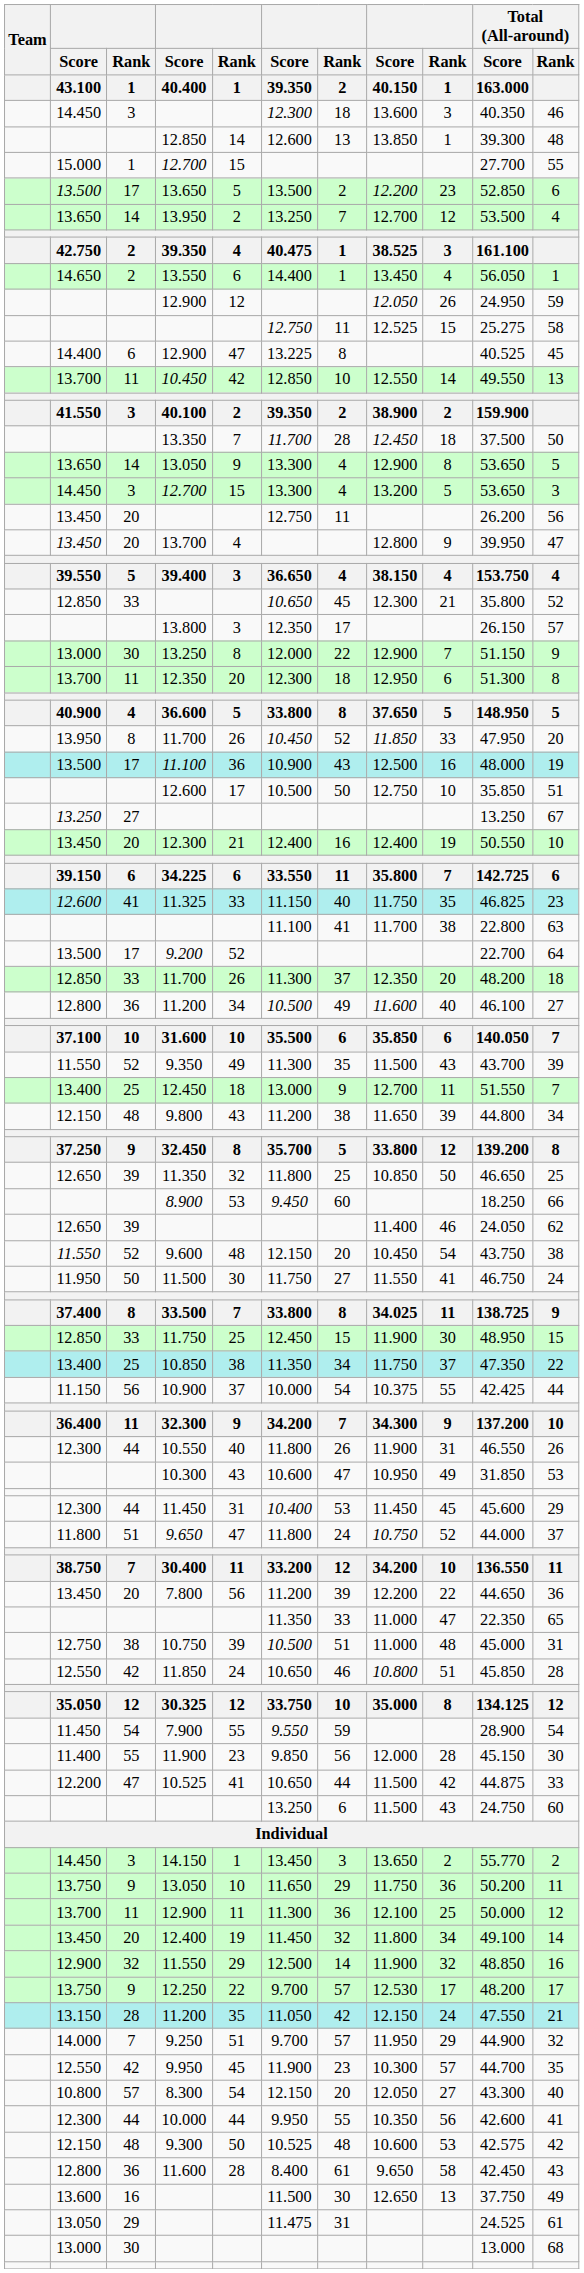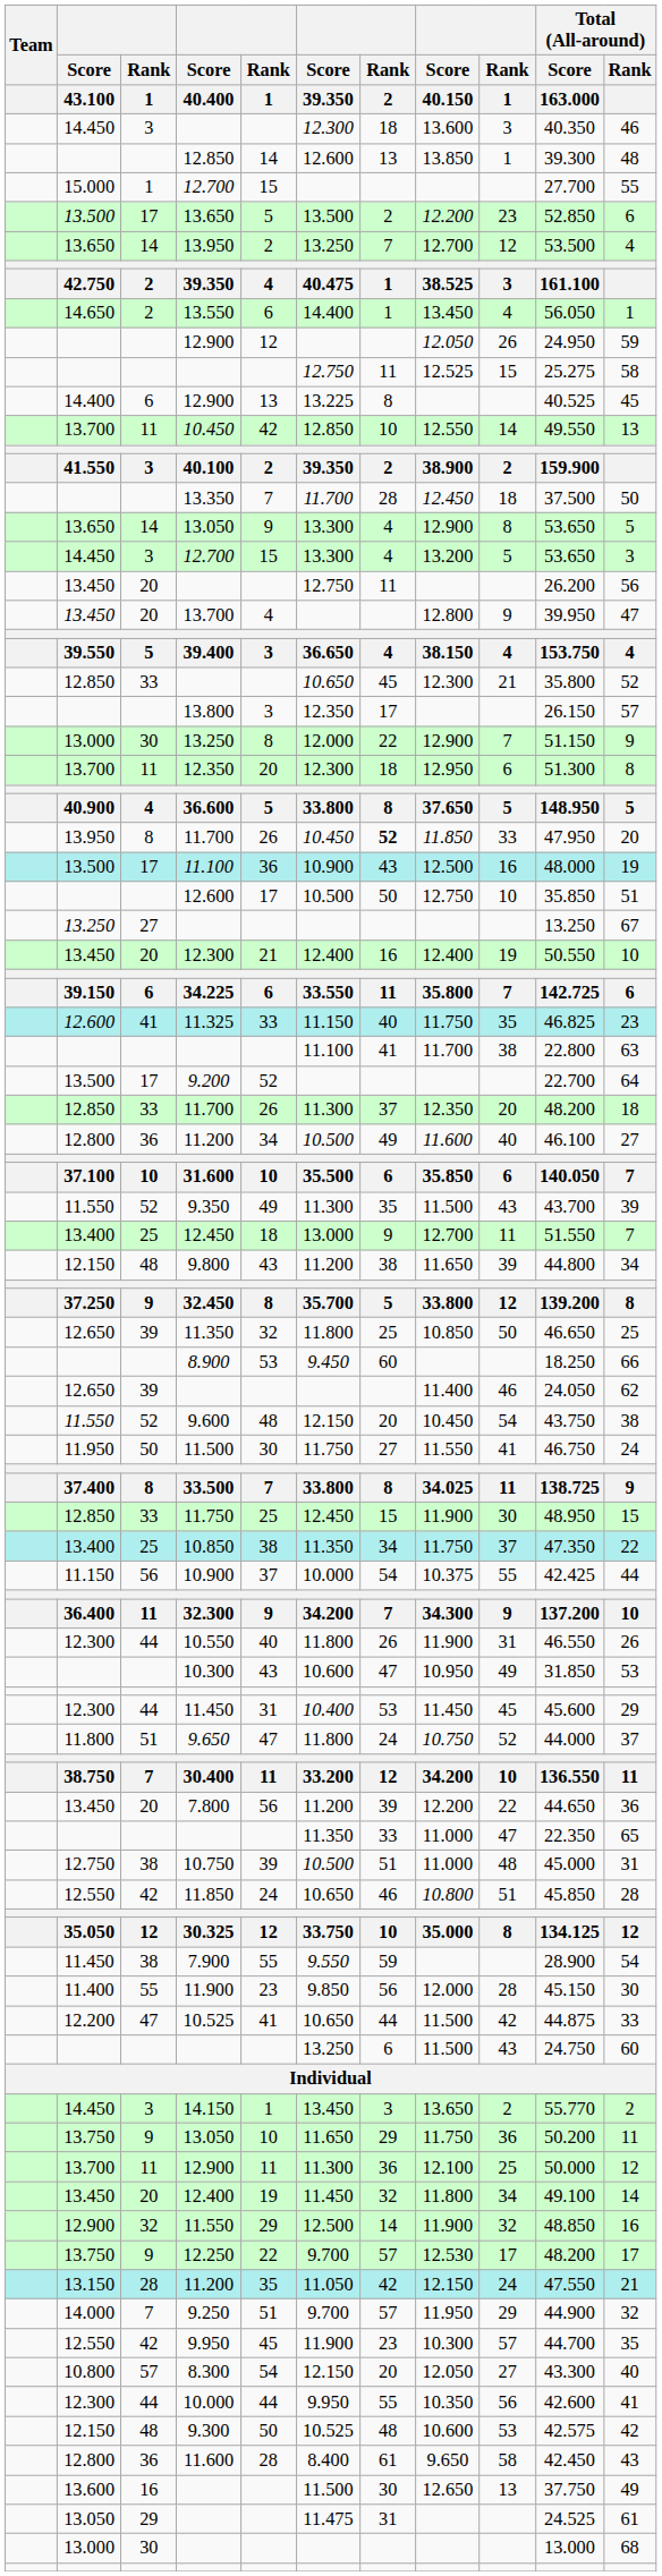 <table class="wikitable" style="text-align:center">
 <tr>
 <th rowspan=2>Team</th>
 <th style="width:6em" colspan="2"></th>
 <th style="width:6em" colspan="2"></th>
 <th style="width:6em" colspan="2"></th>
 <th style="width:6em" colspan="2"></th>
 <th style="width:6em" colspan="2">Total<br>(All-around)</th>
 </tr>
 <tr>
 <th>Score</th>
 <th>Rank</th>
 <th>Score</th>
 <th>Rank</th>
 <th>Score</th>
 <th>Rank</th>
 <th>Score</th>
 <th>Rank</th>
 <th>Score</th>
 <th>Rank</th>
 </tr>
 <tr>
 <th></th>
 <th>43.100</th>
 <th>1</th>
 <th>40.400</th>
 <th>1</th>
 <th>39.350</th>
 <th>2</th>
 <th>40.150</th>
 <th>1</th>
 <th>163.000</th>
 <th></th>
 </tr>
 <tr>
 <td align="left"></td>
 <td>14.450</td>
 <td>3</td>
 <td></td>
 <td></td>
 <td><em>12.300</em></td>
 <td>18</td>
 <td>13.600</td>
 <td>3</td>
 <td>40.350</td>
 <td>46</td>
 </tr>
 <tr>
 <td align="left"></td>
 <td></td>
 <td></td>
 <td>12.850</td>
 <td>14</td>
 <td>12.600</td>
 <td>13</td>
 <td>13.850</td>
 <td>1</td>
 <td>39.300</td>
 <td>48</td>
 </tr>
 <tr>
 <td align="left"></td>
 <td>15.000</td>
 <td>1</td>
 <td><em>12.700</em></td>
 <td>15</td>
 <td></td>
 <td></td>
 <td></td>
 <td></td>
 <td>27.700</td>
 <td>55</td>
 </tr>
 <tr bgcolor="#ccffcc">
 <td align="left"></td>
 <td><em>13.500</em></td>
 <td>17</td>
 <td>13.650</td>
 <td>5</td>
 <td>13.500</td>
 <td>2</td>
 <td><em>12.200</em></td>
 <td>23</td>
 <td>52.850</td>
 <td>6</td>
 </tr>
 <tr bgcolor="#ccffcc">
 <td align="left"></td>
 <td>13.650</td>
 <td>14</td>
 <td>13.950</td>
 <td>2</td>
 <td>13.250</td>
 <td>7</td>
 <td>12.700</td>
 <td>12</td>
 <td>53.500</td>
 <td>4</td>
 </tr>
 <tr>
 <th colspan="15"></th>
 </tr>
 <tr>
 <th></th>
 <th>42.750</th>
 <th>2</th>
 <th>39.350</th>
 <th>4</th>
 <th>40.475</th>
 <th>1</th>
 <th>38.525</th>
 <th>3</th>
 <th>161.100</th>
 <th></th>
 </tr>
 <tr bgcolor="#ccffcc">
 <td align="left"></td>
 <td>14.650</td>
 <td>2</td>
 <td>13.550</td>
 <td>6</td>
 <td>14.400</td>
 <td>1</td>
 <td>13.450</td>
 <td>4</td>
 <td>56.050</td>
 <td>1</td>
 </tr>
 <tr>
 <td align="left"></td>
 <td></td>
 <td></td>
 <td>12.900</td>
 <td>12</td>
 <td></td>
 <td></td>
 <td><em>12.050</em></td>
 <td>26</td>
 <td>24.950</td>
 <td>59</td>
 </tr>
 <tr>
 <td align="left"></td>
 <td></td>
 <td></td>
 <td></td>
 <td></td>
 <td><em>12.750</em></td>
 <td>11</td>
 <td>12.525</td>
 <td>15</td>
 <td>25.275</td>
 <td>58</td>
 </tr>
 <tr>
 <td align="left"></td>
 <td>14.400</td>
 <td>6</td>
 <td>12.900</td>
-<td>47</td>
+<td>13</td>
 <td>13.225</td>
 <td>8</td>
 <td></td>
 <td></td>
 <td>40.525</td>
 <td>45</td>
 </tr>
 <tr bgcolor="#ccffcc">
 <td align="left"></td>
 <td>13.700</td>
 <td>11</td>
 <td><em>10.450</em></td>
 <td>42</td>
 <td>12.850</td>
 <td>10</td>
 <td>12.550</td>
 <td>14</td>
 <td>49.550</td>
 <td>13</td>
 </tr>
 <tr>
 <th colspan="15"></th>
 </tr>
 <tr>
 <th></th>
 <th>41.550</th>
 <th>3</th>
 <th>40.100</th>
 <th>2</th>
 <th>39.350</th>
 <th>2</th>
 <th>38.900</th>
 <th>2</th>
 <th>159.900</th>
 <th></th>
 </tr>
 <tr>
 <td align="left"></td>
 <td></td>
 <td></td>
 <td>13.350</td>
 <td>7</td>
 <td><em>11.700</em></td>
 <td>28</td>
 <td><em>12.450</em></td>
 <td>18</td>
 <td>37.500</td>
 <td>50</td>
 </tr>
 <tr bgcolor="#ccffcc">
 <td align="left"></td>
 <td>13.650</td>
 <td>14</td>
 <td>13.050</td>
 <td>9</td>
 <td>13.300</td>
 <td>4</td>
 <td>12.900</td>
 <td>8</td>
 <td>53.650</td>
 <td>5</td>
 </tr>
 <tr bgcolor="#ccffcc">
 <td align="left"></td>
 <td>14.450</td>
 <td>3</td>
 <td><em>12.700</em></td>
 <td>15</td>
 <td>13.300</td>
 <td>4</td>
 <td>13.200</td>
 <td>5</td>
 <td>53.650</td>
 <td>3</td>
 </tr>
 <tr>
 <td align="left"></td>
 <td>13.450</td>
 <td>20</td>
 <td></td>
 <td></td>
 <td>12.750</td>
 <td>11</td>
 <td></td>
 <td></td>
 <td>26.200</td>
 <td>56</td>
 </tr>
 <tr>
 <td align="left"></td>
 <td><em>13.450</em></td>
 <td>20</td>
 <td>13.700</td>
 <td>4</td>
 <td></td>
 <td></td>
 <td>12.800</td>
 <td>9</td>
 <td>39.950</td>
 <td>47</td>
 </tr>
 <tr>
 <th colspan="15"></th>
 </tr>
 <tr>
 <th></th>
 <th>39.550</th>
 <th>5</th>
 <th>39.400</th>
 <th>3</th>
 <th>36.650</th>
 <th>4</th>
 <th>38.150</th>
 <th>4</th>
 <th>153.750</th>
 <th>4</th>
 </tr>
 <tr>
 <td align="left"></td>
 <td>12.850</td>
 <td>33</td>
 <td></td>
 <td></td>
 <td><em>10.650</em></td>
 <td>45</td>
 <td>12.300</td>
 <td>21</td>
 <td>35.800</td>
 <td>52</td>
 </tr>
 <tr>
 <td align="left"></td>
 <td></td>
 <td></td>
 <td>13.800</td>
 <td>3</td>
 <td>12.350</td>
 <td>17</td>
 <td></td>
 <td></td>
 <td>26.150</td>
 <td>57</td>
 </tr>
 <tr bgcolor="#ccffcc">
 <td align="left"></td>
 <td>13.000</td>
 <td>30</td>
 <td>13.250</td>
 <td>8</td>
 <td>12.000</td>
 <td>22</td>
 <td>12.900</td>
 <td>7</td>
 <td>51.150</td>
 <td>9</td>
 </tr>
 <tr bgcolor="#ccffcc">
 <td align="left"></td>
 <td>13.700</td>
 <td>11</td>
 <td>12.350</td>
 <td>20</td>
 <td>12.300</td>
 <td>18</td>
 <td>12.950</td>
 <td>6</td>
 <td>51.300</td>
 <td>8</td>
 </tr>
 <tr>
 <th colspan="15"></th>
 </tr>
 <tr>
 <th></th>
 <th>40.900</th>
 <th>4</th>
 <th>36.600</th>
 <th>5</th>
 <th>33.800</th>
 <th>8</th>
 <th>37.650</th>
 <th>5</th>
 <th>148.950</th>
 <th>5</th>
 </tr>
 <tr>
 <td align="left"></td>
 <td>13.950</td>
 <td>8</td>
 <td>11.700</td>
 <td>26</td>
 <td><em>10.450</em></td>
-<td>52</td>
+<td><strong>52</strong></td>
 <td><em>11.850</em></td>
 <td>33</td>
 <td>47.950</td>
 <td>20</td>
 </tr>
 <tr bgcolor="#afeeee">
 <td align="left"></td>
 <td>13.500</td>
 <td>17</td>
 <td><em>11.100</em></td>
 <td>36</td>
 <td>10.900</td>
 <td>43</td>
 <td>12.500</td>
 <td>16</td>
 <td>48.000</td>
 <td>19</td>
 </tr>
 <tr>
 <td align="left"></td>
 <td></td>
 <td></td>
 <td>12.600</td>
 <td>17</td>
 <td>10.500</td>
 <td>50</td>
 <td>12.750</td>
 <td>10</td>
 <td>35.850</td>
 <td>51</td>
 </tr>
 <tr>
 <td align="left"></td>
 <td><em>13.250</em></td>
 <td>27</td>
 <td></td>
 <td></td>
 <td></td>
 <td></td>
 <td></td>
 <td></td>
 <td>13.250</td>
 <td>67</td>
 </tr>
 <tr bgcolor="#ccffcc">
 <td align="left"></td>
 <td>13.450</td>
 <td>20</td>
 <td>12.300</td>
 <td>21</td>
 <td>12.400</td>
 <td>16</td>
 <td>12.400</td>
 <td>19</td>
 <td>50.550</td>
 <td>10</td>
 </tr>
 <tr>
 <th colspan="15"></th>
 </tr>
 <tr>
 <th></th>
 <th>39.150</th>
 <th>6</th>
 <th>34.225</th>
 <th>6</th>
 <th>33.550</th>
 <th>11</th>
 <th>35.800</th>
 <th>7</th>
 <th>142.725</th>
 <th>6</th>
 </tr>
 <tr bgcolor="#afeeee">
 <td align="left"></td>
 <td><em>12.600</em></td>
 <td>41</td>
 <td>11.325</td>
 <td>33</td>
 <td>11.150</td>
 <td>40</td>
 <td>11.750</td>
 <td>35</td>
 <td>46.825</td>
 <td>23</td>
 </tr>
 <tr>
 <td align="left"></td>
 <td></td>
 <td></td>
 <td></td>
 <td></td>
 <td>11.100</td>
 <td>41</td>
 <td>11.700</td>
 <td>38</td>
 <td>22.800</td>
 <td>63</td>
 </tr>
 <tr>
 <td align="left"></td>
 <td>13.500</td>
 <td>17</td>
 <td><em>9.200</em></td>
 <td>52</td>
 <td></td>
 <td></td>
 <td></td>
 <td></td>
 <td>22.700</td>
 <td>64</td>
 </tr>
 <tr bgcolor="#ccffcc">
 <td align="left"></td>
 <td>12.850</td>
 <td>33</td>
 <td>11.700</td>
 <td>26</td>
 <td>11.300</td>
 <td>37</td>
 <td>12.350</td>
 <td>20</td>
 <td>48.200</td>
 <td>18</td>
 </tr>
 <tr>
 <td align="left"></td>
 <td>12.800</td>
 <td>36</td>
 <td>11.200</td>
 <td>34</td>
 <td><em>10.500</em></td>
 <td>49</td>
 <td><em>11.600</em></td>
 <td>40</td>
 <td>46.100</td>
 <td>27</td>
 </tr>
 <tr>
 <th colspan="15"></th>
 </tr>
 <tr>
 <th></th>
 <th>37.100</th>
 <th>10</th>
 <th>31.600</th>
 <th>10</th>
 <th>35.500</th>
 <th>6</th>
 <th>35.850</th>
 <th>6</th>
 <th>140.050</th>
 <th>7</th>
 </tr>
 <tr>
 <td align="left"></td>
 <td>11.550</td>
 <td>52</td>
 <td>9.350</td>
 <td>49</td>
 <td>11.300</td>
 <td>35</td>
 <td>11.500</td>
 <td>43</td>
 <td>43.700</td>
 <td>39</td>
 </tr>
 <tr bgcolor="#ccffcc">
 <td align="left"></td>
 <td>13.400</td>
 <td>25</td>
 <td>12.450</td>
 <td>18</td>
 <td>13.000</td>
 <td>9</td>
 <td>12.700</td>
 <td>11</td>
 <td>51.550</td>
 <td>7</td>
 </tr>
 <tr>
 <td align="left"></td>
 <td>12.150</td>
 <td>48</td>
 <td>9.800</td>
 <td>43</td>
 <td>11.200</td>
 <td>38</td>
 <td>11.650</td>
 <td>39</td>
 <td>44.800</td>
 <td>34</td>
 </tr>
 <tr>
 <th colspan="15"></th>
 </tr>
 <tr>
 <th></th>
 <th>37.250</th>
 <th>9</th>
 <th>32.450</th>
 <th>8</th>
 <th>35.700</th>
 <th>5</th>
 <th>33.800</th>
 <th>12</th>
 <th>139.200</th>
 <th>8</th>
 </tr>
 <tr>
 <td align="left"></td>
 <td>12.650</td>
 <td>39</td>
 <td>11.350</td>
 <td>32</td>
 <td>11.800</td>
 <td>25</td>
 <td>10.850</td>
 <td>50</td>
 <td>46.650</td>
 <td>25</td>
 </tr>
 <tr>
 <td align="left"></td>
 <td></td>
 <td></td>
 <td><em>8.900</em></td>
 <td>53</td>
 <td><em>9.450</em></td>
 <td>60</td>
 <td></td>
 <td></td>
 <td>18.250</td>
 <td>66</td>
 </tr>
 <tr>
 <td align="left"></td>
 <td>12.650</td>
 <td>39</td>
 <td></td>
 <td></td>
 <td></td>
 <td></td>
 <td>11.400</td>
 <td>46</td>
 <td>24.050</td>
 <td>62</td>
 </tr>
 <tr>
 <td align="left"></td>
 <td><em>11.550</em></td>
 <td>52</td>
 <td>9.600</td>
 <td>48</td>
 <td>12.150</td>
 <td>20</td>
 <td>10.450</td>
 <td>54</td>
 <td>43.750</td>
 <td>38</td>
 </tr>
 <tr>
 <td align="left"></td>
 <td>11.950</td>
 <td>50</td>
 <td>11.500</td>
 <td>30</td>
 <td>11.750</td>
 <td>27</td>
 <td>11.550</td>
 <td>41</td>
 <td>46.750</td>
 <td>24</td>
 </tr>
 <tr>
 <th colspan="15"></th>
 </tr>
 <tr>
 <th></th>
 <th>37.400</th>
 <th>8</th>
 <th>33.500</th>
 <th>7</th>
 <th>33.800</th>
 <th>8</th>
 <th>34.025</th>
 <th>11</th>
 <th>138.725</th>
 <th>9</th>
 </tr>
 <tr bgcolor="#ccffcc">
 <td align="left"></td>
 <td>12.850</td>
 <td>33</td>
 <td>11.750</td>
 <td>25</td>
 <td>12.450</td>
 <td>15</td>
 <td>11.900</td>
 <td>30</td>
 <td>48.950</td>
 <td>15</td>
 </tr>
 <tr bgcolor="#afeeee">
 <td align="left"></td>
 <td>13.400</td>
 <td>25</td>
 <td>10.850</td>
 <td>38</td>
 <td>11.350</td>
 <td>34</td>
 <td>11.750</td>
 <td>37</td>
 <td>47.350</td>
 <td>22</td>
 </tr>
 <tr>
 <td align="left"></td>
 <td>11.150</td>
 <td>56</td>
 <td>10.900</td>
 <td>37</td>
 <td>10.000</td>
 <td>54</td>
 <td>10.375</td>
 <td>55</td>
 <td>42.425</td>
 <td>44</td>
 </tr>
 <tr>
 <th colspan="15"></th>
 </tr>
 <tr>
 <th></th>
 <th>36.400</th>
 <th>11</th>
 <th>32.300</th>
 <th>9</th>
 <th>34.200</th>
 <th>7</th>
 <th>34.300</th>
 <th>9</th>
 <th>137.200</th>
 <th>10</th>
 </tr>
 <tr>
 <td align="left"></td>
 <td>12.300</td>
 <td>44</td>
 <td>10.550</td>
 <td>40</td>
 <td>11.800</td>
 <td>26</td>
 <td>11.900</td>
 <td>31</td>
 <td>46.550</td>
 <td>26</td>
 </tr>
 <tr>
 <td align="left"></td>
 <td></td>
 <td></td>
 <td>10.300</td>
 <td>43</td>
 <td>10.600</td>
 <td>47</td>
 <td>10.950</td>
 <td>49</td>
 <td>31.850</td>
 <td>53</td>
 </tr>
 <tr>
 <td align="left"></td>
 <td></td>
 <td></td>
 <td></td>
 <td></td>
 <td></td>
 <td></td>
 <td></td>
 <td></td>
 <td></td>
 <td></td>
 </tr>
 <tr>
 <td align="left"></td>
 <td>12.300</td>
 <td>44</td>
 <td>11.450</td>
 <td>31</td>
 <td><em>10.400</em></td>
 <td>53</td>
 <td>11.450</td>
 <td>45</td>
 <td>45.600</td>
 <td>29</td>
 </tr>
 <tr>
 <td align="left"></td>
 <td>11.800</td>
 <td>51</td>
 <td><em>9.650</em></td>
 <td>47</td>
 <td>11.800</td>
 <td>24</td>
 <td><em>10.750</em></td>
 <td>52</td>
 <td>44.000</td>
 <td>37</td>
 </tr>
 <tr>
 <th colspan="15"></th>
 </tr>
 <tr>
 <th></th>
 <th>38.750</th>
 <th>7</th>
 <th>30.400</th>
 <th>11</th>
 <th>33.200</th>
 <th>12</th>
 <th>34.200</th>
 <th>10</th>
 <th>136.550</th>
 <th>11</th>
 </tr>
 <tr>
 <td align="left"></td>
 <td>13.450</td>
 <td>20</td>
 <td>7.800</td>
 <td>56</td>
 <td>11.200</td>
 <td>39</td>
 <td>12.200</td>
 <td>22</td>
 <td>44.650</td>
 <td>36</td>
 </tr>
 <tr>
 <td align="left"></td>
 <td></td>
 <td></td>
 <td></td>
 <td></td>
 <td>11.350</td>
 <td>33</td>
 <td>11.000</td>
 <td>47</td>
 <td>22.350</td>
 <td>65</td>
 </tr>
 <tr>
 <td align="left"></td>
 <td>12.750</td>
 <td>38</td>
 <td>10.750</td>
 <td>39</td>
 <td><em>10.500</em></td>
 <td>51</td>
 <td>11.000</td>
 <td>48</td>
 <td>45.000</td>
 <td>31</td>
 </tr>
 <tr>
 <td align="left"></td>
 <td>12.550</td>
 <td>42</td>
 <td>11.850</td>
 <td>24</td>
 <td>10.650</td>
 <td>46</td>
 <td><em>10.800</em></td>
 <td>51</td>
 <td>45.850</td>
 <td>28</td>
 </tr>
 <tr>
 <th colspan="15"></th>
 </tr>
 <tr>
 <th></th>
 <th>35.050</th>
 <th>12</th>
 <th>30.325</th>
 <th>12</th>
 <th>33.750</th>
 <th>10</th>
 <th>35.000</th>
 <th>8</th>
 <th>134.125</th>
 <th>12</th>
 </tr>
 <tr>
 <td align="left"></td>
 <td>11.450</td>
-<td>54</td>
+<td>38</td>
 <td>7.900</td>
 <td>55</td>
 <td><em>9.550</em></td>
 <td>59</td>
 <td></td>
 <td></td>
 <td>28.900</td>
 <td>54</td>
 </tr>
 <tr>
 <td align="left"></td>
 <td>11.400</td>
 <td>55</td>
 <td>11.900</td>
 <td>23</td>
 <td>9.850</td>
 <td>56</td>
 <td>12.000</td>
 <td>28</td>
 <td>45.150</td>
 <td>30</td>
 </tr>
 <tr>
 <td align="left"></td>
 <td>12.200</td>
 <td>47</td>
 <td>10.525</td>
 <td>41</td>
 <td>10.650</td>
 <td>44</td>
 <td>11.500</td>
 <td>42</td>
 <td>44.875</td>
 <td>33</td>
 </tr>
 <tr>
 <td align="left"></td>
 <td></td>
 <td></td>
 <td></td>
 <td></td>
 <td>13.250</td>
 <td>6</td>
 <td>11.500</td>
 <td>43</td>
 <td>24.750</td>
 <td>60</td>
 </tr>
 <tr>
 <th colspan="15">Individual</th>
 </tr>
 <tr bgcolor="#ccffcc">
 <td align="left"></td>
 <td>14.450</td>
 <td>3</td>
 <td>14.150</td>
 <td>1</td>
 <td>13.450</td>
 <td>3</td>
 <td>13.650</td>
 <td>2</td>
 <td>55.770</td>
 <td>2</td>
 </tr>
 <tr bgcolor="#ccffcc">
 <td align="left"></td>
 <td>13.750</td>
 <td>9</td>
 <td>13.050</td>
 <td>10</td>
 <td>11.650</td>
 <td>29</td>
 <td>11.750</td>
 <td>36</td>
 <td>50.200</td>
 <td>11</td>
 </tr>
 <tr bgcolor="#ccffcc">
 <td align="left"></td>
 <td>13.700</td>
 <td>11</td>
 <td>12.900</td>
 <td>11</td>
 <td>11.300</td>
 <td>36</td>
 <td>12.100</td>
 <td>25</td>
 <td>50.000</td>
 <td>12</td>
 </tr>
 <tr bgcolor="#ccffcc">
 <td align="left"></td>
 <td>13.450</td>
 <td>20</td>
 <td>12.400</td>
 <td>19</td>
 <td>11.450</td>
 <td>32</td>
 <td>11.800</td>
 <td>34</td>
 <td>49.100</td>
 <td>14</td>
 </tr>
 <tr bgcolor="#ccffcc">
 <td align="left"></td>
 <td>12.900</td>
 <td>32</td>
 <td>11.550</td>
 <td>29</td>
 <td>12.500</td>
 <td>14</td>
 <td>11.900</td>
 <td>32</td>
 <td>48.850</td>
 <td>16</td>
 </tr>
 <tr bgcolor="#ccffcc">
 <td align="left"></td>
 <td>13.750</td>
 <td>9</td>
 <td>12.250</td>
 <td>22</td>
 <td>9.700</td>
 <td>57</td>
 <td>12.530</td>
 <td>17</td>
 <td>48.200</td>
 <td>17</td>
 </tr>
 <tr bgcolor="#afeeee">
 <td align="left"></td>
 <td>13.150</td>
 <td>28</td>
 <td>11.200</td>
 <td>35</td>
 <td>11.050</td>
 <td>42</td>
 <td>12.150</td>
 <td>24</td>
 <td>47.550</td>
 <td>21</td>
 </tr>
 <tr>
 <td align="left"></td>
 <td>14.000</td>
 <td>7</td>
 <td>9.250</td>
 <td>51</td>
 <td>9.700</td>
 <td>57</td>
 <td>11.950</td>
 <td>29</td>
 <td>44.900</td>
 <td>32</td>
 </tr>
 <tr>
 <td align="left"></td>
 <td>12.550</td>
 <td>42</td>
 <td>9.950</td>
 <td>45</td>
 <td>11.900</td>
 <td>23</td>
 <td>10.300</td>
 <td>57</td>
 <td>44.700</td>
 <td>35</td>
 </tr>
 <tr>
 <td align="left"></td>
 <td>10.800</td>
 <td>57</td>
 <td>8.300</td>
 <td>54</td>
 <td>12.150</td>
 <td>20</td>
 <td>12.050</td>
 <td>27</td>
 <td>43.300</td>
 <td>40</td>
 </tr>
 <tr>
 <td align="left"></td>
 <td>12.300</td>
 <td>44</td>
 <td>10.000</td>
 <td>44</td>
 <td>9.950</td>
 <td>55</td>
 <td>10.350</td>
 <td>56</td>
 <td>42.600</td>
 <td>41</td>
 </tr>
 <tr>
 <td align="left"></td>
 <td>12.150</td>
 <td>48</td>
 <td>9.300</td>
 <td>50</td>
 <td>10.525</td>
 <td>48</td>
 <td>10.600</td>
 <td>53</td>
 <td>42.575</td>
 <td>42</td>
 </tr>
 <tr>
 <td align="left"></td>
 <td>12.800</td>
 <td>36</td>
 <td>11.600</td>
 <td>28</td>
 <td>8.400</td>
 <td>61</td>
 <td>9.650</td>
 <td>58</td>
 <td>42.450</td>
 <td>43</td>
 </tr>
 <tr>
 <td align="left"></td>
 <td>13.600</td>
 <td>16</td>
 <td></td>
 <td></td>
 <td>11.500</td>
 <td>30</td>
 <td>12.650</td>
 <td>13</td>
 <td>37.750</td>
 <td>49</td>
 </tr>
 <tr>
 <td align="left"></td>
 <td>13.050</td>
 <td>29</td>
 <td></td>
 <td></td>
 <td>11.475</td>
 <td>31</td>
 <td></td>
 <td></td>
 <td>24.525</td>
 <td>61</td>
 </tr>
 <tr>
 <td align="left"></td>
 <td>13.000</td>
 <td>30</td>
 <td></td>
 <td></td>
 <td></td>
 <td></td>
 <td></td>
 <td></td>
 <td>13.000</td>
 <td>68</td>
 </tr>
 <tr>
 <td align="left"></td>
 <td></td>
 <td></td>
 <td></td>
 <td></td>
 <td></td>
 <td></td>
 <td></td>
 <td></td>
 <td></td>
 <td></td>
 </tr>
 </table>
